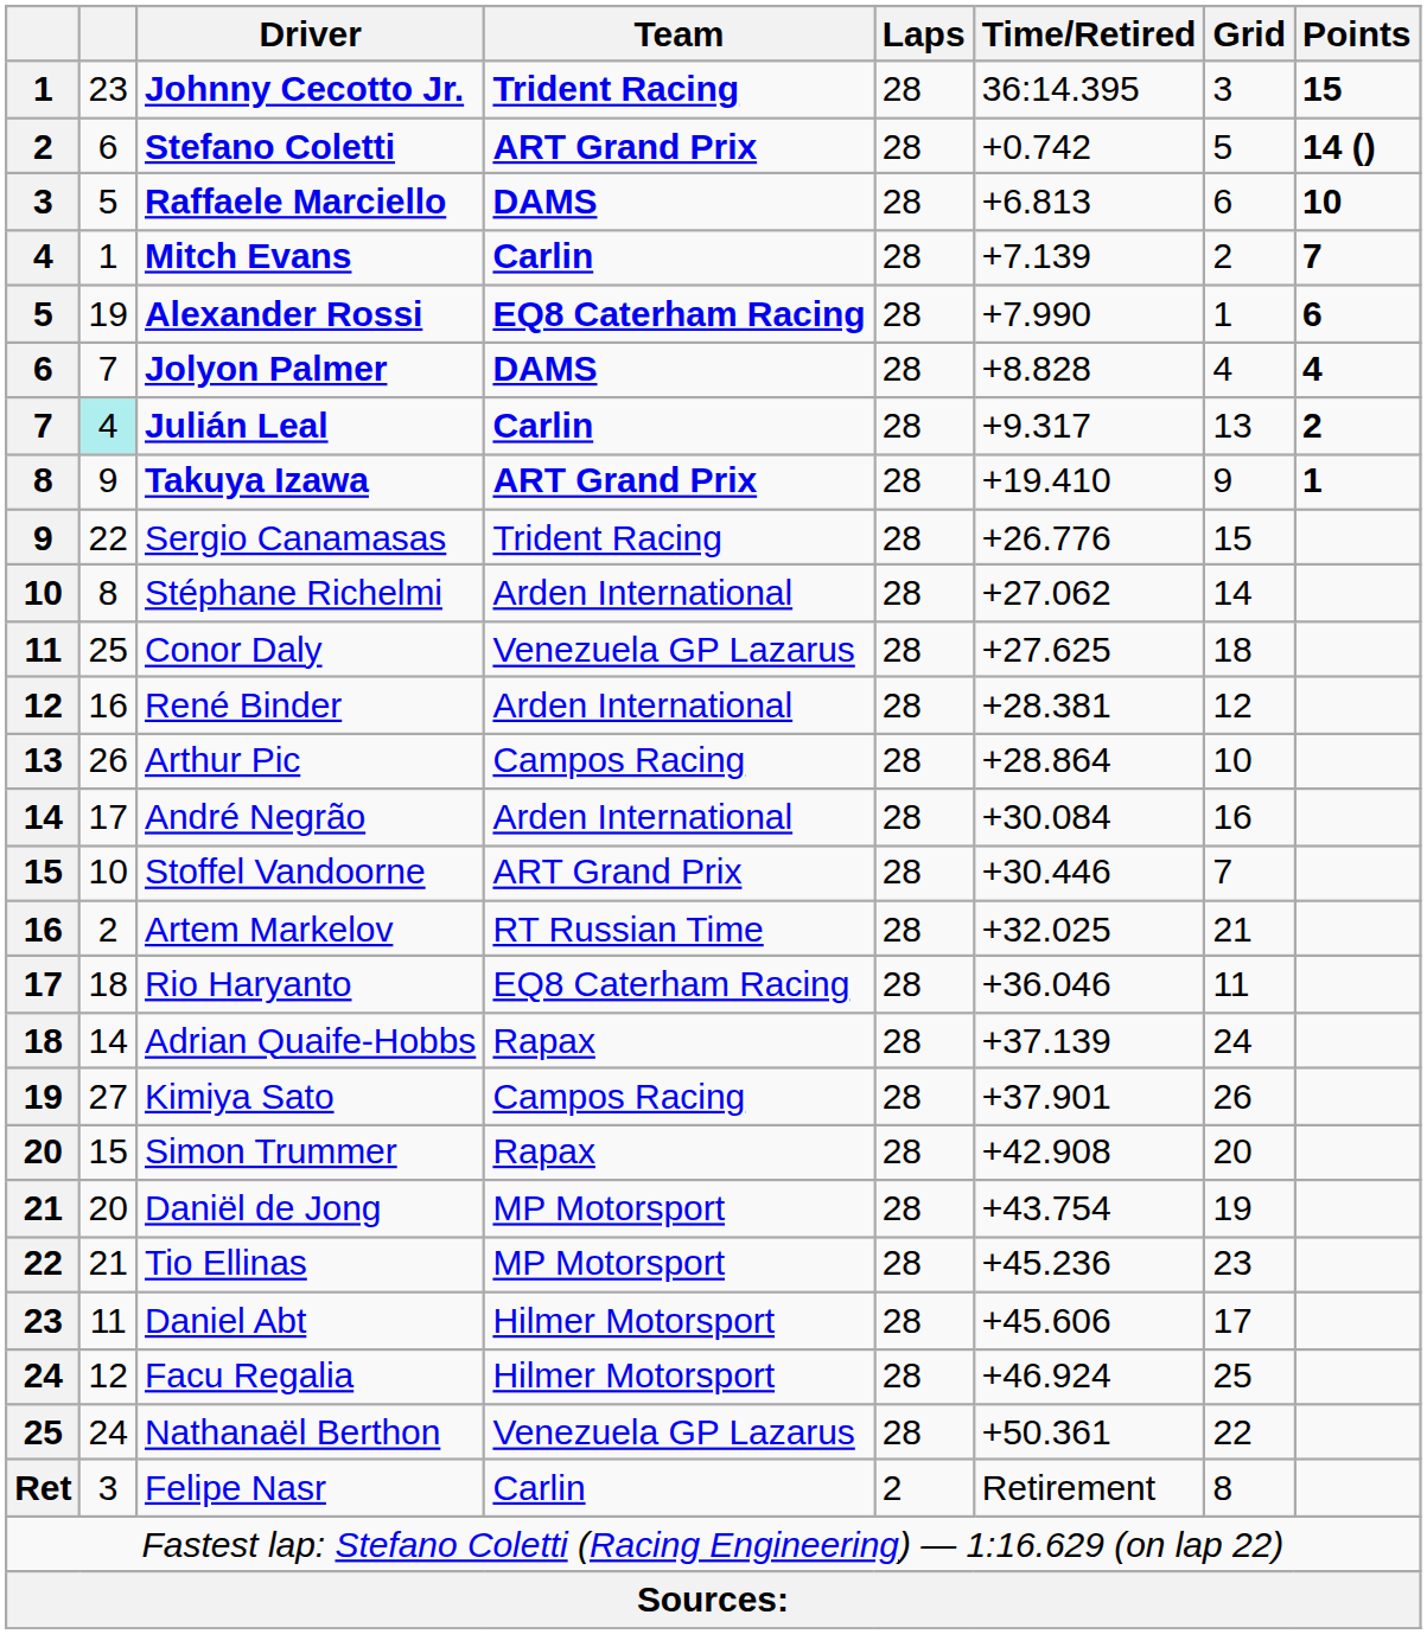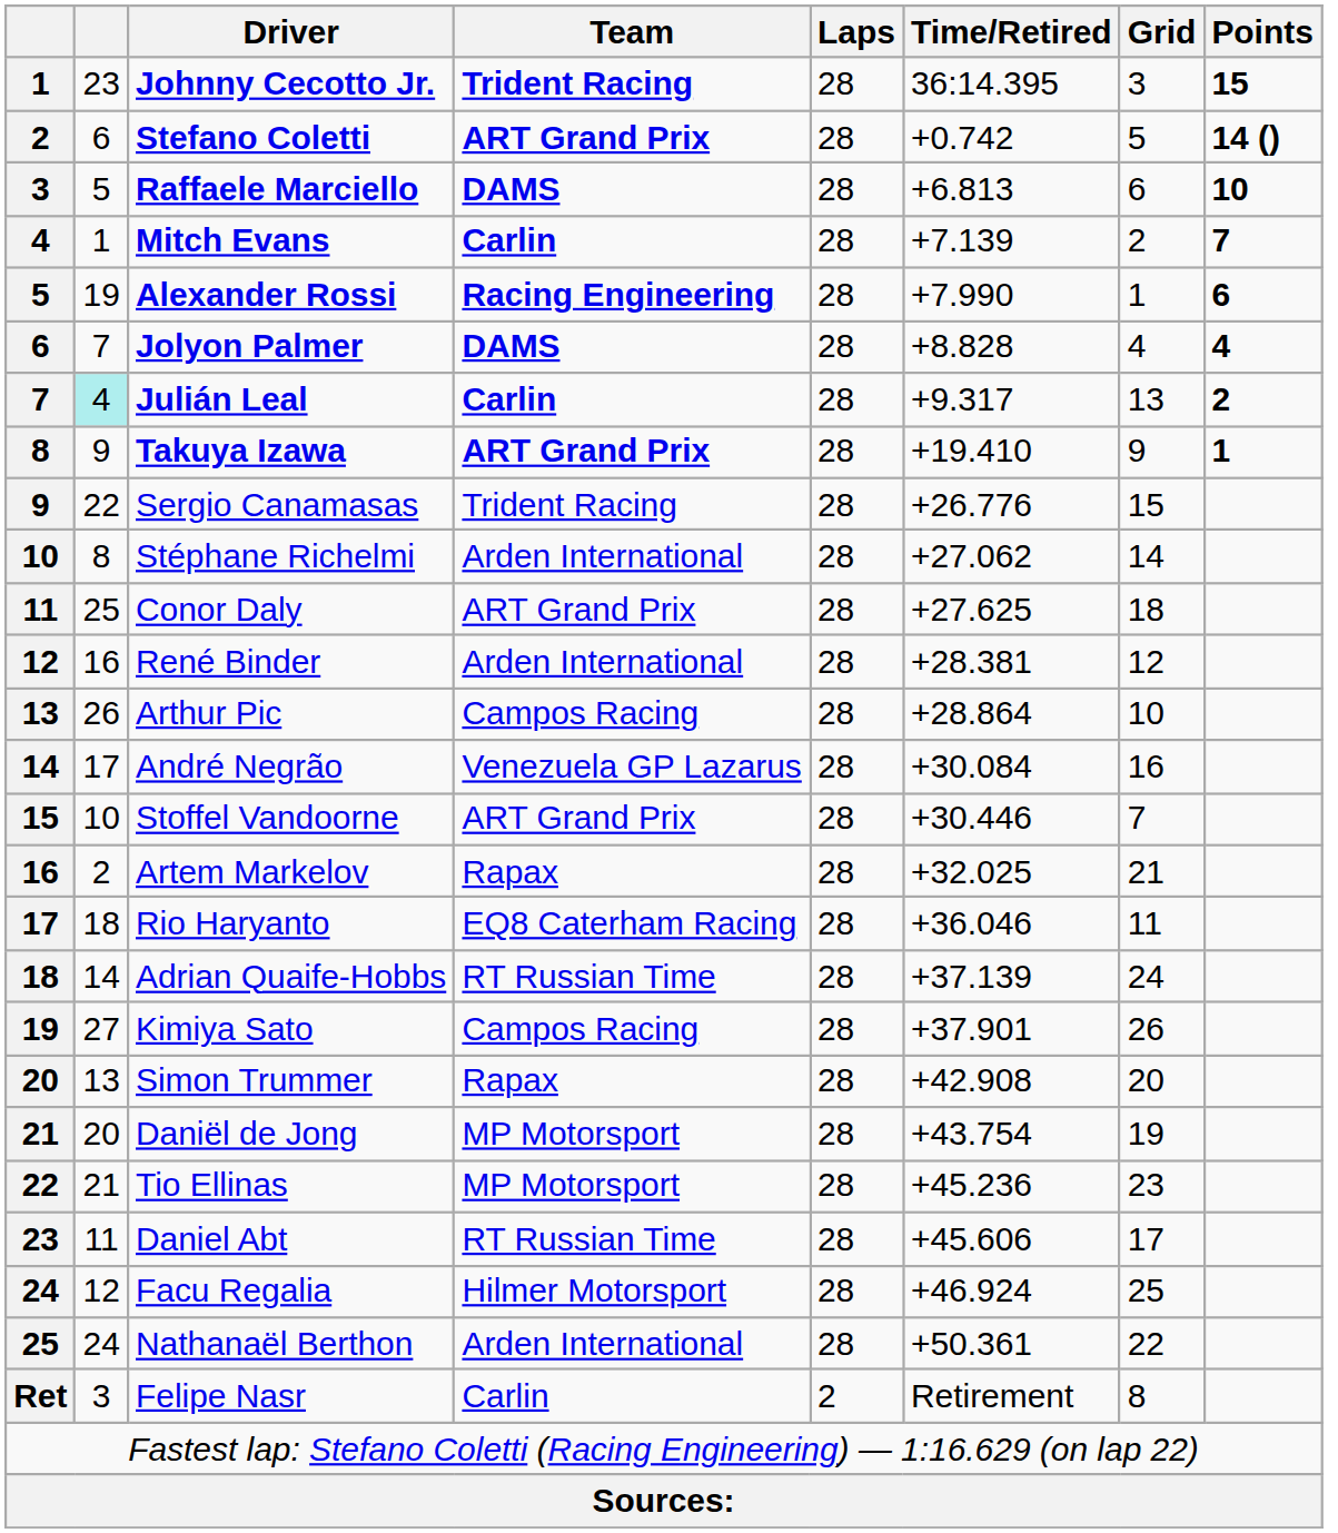 <table class="wikitable" style="font-size:85%">
 <tr>
 <th></th>
 <th></th>
 <th>Driver</th>
 <th>Team</th>
 <th>Laps</th>
 <th>Time/Retired</th>
 <th>Grid</th>
 <th>Points</th>
 </tr>
 <tr>
 <th>1</th>
 <td align="center">23</td>
 <td> <strong><a href='#'>Johnny Cecotto Jr.</a></strong></td>
 <td><strong><a href='#'>Trident Racing</a></strong></td>
 <td>28</td>
 <td>36:14.395</td>
 <td>3</td>
 <td><strong>15</strong></td>
 </tr>
 <tr>
 <th>2</th>
 <td align="center">6</td>
 <td> <strong><a href='#'>Stefano Coletti</a></strong></td>
 <td><strong><a href='#'>ART Grand Prix</a></strong></td>
 <td>28</td>
 <td>+0.742</td>
 <td>5</td>
 <td><strong>14 ()</strong></td>
 </tr>
 <tr>
 <th>3</th>
 <td align="center">5</td>
 <td> <strong><a href='#'>Raffaele Marciello</a></strong></td>
 <td><strong><a href='#'>DAMS</a></strong></td>
 <td>28</td>
 <td>+6.813</td>
 <td>6</td>
 <td><strong>10</strong></td>
 </tr>
 <tr>
 <th>4</th>
 <td align="center">1</td>
 <td> <strong><a href='#'>Mitch Evans</a></strong></td>
 <td><strong><a href='#'>Carlin</a></strong></td>
 <td>28</td>
 <td>+7.139</td>
 <td>2</td>
 <td><strong>7</strong></td>
 </tr>
 <tr>
 <th>5</th>
 <td align="center">19</td>
 <td> <strong><a href='#'>Alexander Rossi</a></strong></td>
-<td><strong><a href='#'>EQ8 Caterham Racing</a></strong></td>
+<td><strong><a href='#'>Racing Engineering</a></strong></td>
 <td>28</td>
 <td>+7.990</td>
 <td>1</td>
 <td><strong>6</strong></td>
 </tr>
 <tr>
 <th>6</th>
 <td align="center">7</td>
 <td> <strong><a href='#'>Jolyon Palmer</a></strong></td>
 <td><strong><a href='#'>DAMS</a></strong></td>
 <td>28</td>
 <td>+8.828</td>
 <td>4</td>
 <td><strong>4</strong></td>
 </tr>
 <tr>
 <th>7</th>
 <td align="center" style="background: paleturquoise;">4</td>
 <td> <strong><a href='#'>Julián Leal</a></strong></td>
 <td><strong><a href='#'>Carlin</a></strong></td>
 <td>28</td>
 <td>+9.317</td>
 <td>13</td>
 <td><strong>2</strong></td>
 </tr>
 <tr>
 <th>8</th>
 <td align="center">9</td>
 <td> <strong><a href='#'>Takuya Izawa</a></strong></td>
 <td><strong><a href='#'>ART Grand Prix</a></strong></td>
 <td>28</td>
 <td>+19.410</td>
 <td>9</td>
 <td><strong>1</strong></td>
 </tr>
 <tr>
 <th>9</th>
 <td align="center">22</td>
 <td> <a href='#'>Sergio Canamasas</a></td>
 <td><a href='#'>Trident Racing</a></td>
 <td>28</td>
 <td>+26.776</td>
 <td>15</td>
 <td></td>
 </tr>
 <tr>
 <th>10</th>
 <td align="center">8</td>
 <td> <a href='#'>Stéphane Richelmi</a></td>
 <td><a href='#'>Arden International</a></td>
 <td>28</td>
 <td>+27.062</td>
 <td>14</td>
 <td></td>
 </tr>
 <tr>
 <th>11</th>
 <td align="center">25</td>
 <td> <a href='#'>Conor Daly</a></td>
-<td><a href='#'>Venezuela GP Lazarus</a></td>
+<td><a href='#'>ART Grand Prix</a></td>
 <td>28</td>
 <td>+27.625</td>
 <td>18</td>
 <td></td>
 </tr>
 <tr>
 <th>12</th>
 <td align="center">16</td>
 <td> <a href='#'>René Binder</a></td>
 <td><a href='#'>Arden International</a></td>
 <td>28</td>
 <td>+28.381</td>
 <td>12</td>
 <td></td>
 </tr>
 <tr>
 <th>13</th>
 <td align="center">26</td>
 <td> <a href='#'>Arthur Pic</a></td>
 <td><a href='#'>Campos Racing</a></td>
 <td>28</td>
 <td>+28.864</td>
 <td>10</td>
 <td></td>
 </tr>
 <tr>
 <th>14</th>
 <td align="center">17</td>
 <td> <a href='#'>André Negrão</a></td>
-<td><a href='#'>Arden International</a></td>
+<td><a href='#'>Venezuela GP Lazarus</a></td>
 <td>28</td>
 <td>+30.084</td>
 <td>16</td>
 <td></td>
 </tr>
 <tr>
 <th>15</th>
 <td align="center">10</td>
 <td> <a href='#'>Stoffel Vandoorne</a></td>
 <td><a href='#'>ART Grand Prix</a></td>
 <td>28</td>
 <td>+30.446</td>
 <td>7</td>
 <td></td>
 </tr>
 <tr>
 <th>16</th>
 <td align="center">2</td>
 <td> <a href='#'>Artem Markelov</a></td>
-<td><a href='#'>RT Russian Time</a></td>
+<td><a href='#'>Rapax</a></td>
 <td>28</td>
 <td>+32.025</td>
 <td>21</td>
 <td></td>
 </tr>
 <tr>
 <th>17</th>
 <td align="center">18</td>
 <td> <a href='#'>Rio Haryanto</a></td>
 <td><a href='#'>EQ8 Caterham Racing</a></td>
 <td>28</td>
 <td>+36.046</td>
 <td>11</td>
 <td></td>
 </tr>
 <tr>
 <th>18</th>
 <td align="center">14</td>
 <td> <a href='#'>Adrian Quaife-Hobbs</a></td>
-<td><a href='#'>Rapax</a></td>
+<td><a href='#'>RT Russian Time</a></td>
 <td>28</td>
 <td>+37.139</td>
 <td>24</td>
 <td></td>
 </tr>
 <tr>
 <th>19</th>
 <td align="center">27</td>
 <td> <a href='#'>Kimiya Sato</a></td>
 <td><a href='#'>Campos Racing</a></td>
 <td>28</td>
 <td>+37.901</td>
 <td>26</td>
 <td></td>
 </tr>
 <tr>
 <th>20</th>
-<td align="center">15</td>
+<td align="center">13</td>
 <td> <a href='#'>Simon Trummer</a></td>
 <td><a href='#'>Rapax</a></td>
 <td>28</td>
 <td>+42.908</td>
 <td>20</td>
 <td></td>
 </tr>
 <tr>
 <th>21</th>
 <td align="center">20</td>
 <td> <a href='#'>Daniël de Jong</a></td>
 <td><a href='#'>MP Motorsport</a></td>
 <td>28</td>
 <td>+43.754</td>
 <td>19</td>
 <td></td>
 </tr>
 <tr>
 <th>22</th>
 <td align="center">21</td>
 <td> <a href='#'>Tio Ellinas</a></td>
 <td><a href='#'>MP Motorsport</a></td>
 <td>28</td>
 <td>+45.236</td>
 <td>23</td>
 <td></td>
 </tr>
 <tr>
 <th>23</th>
 <td align="center">11</td>
 <td> <a href='#'>Daniel Abt</a></td>
-<td><a href='#'>Hilmer Motorsport</a></td>
+<td><a href='#'>RT Russian Time</a></td>
 <td>28</td>
 <td>+45.606</td>
 <td>17</td>
 <td></td>
 </tr>
 <tr>
 <th>24</th>
 <td align="center">12</td>
 <td> <a href='#'>Facu Regalia</a></td>
 <td><a href='#'>Hilmer Motorsport</a></td>
 <td>28</td>
 <td>+46.924</td>
 <td>25</td>
 <td></td>
 </tr>
 <tr>
 <th>25</th>
 <td align="center">24</td>
 <td> <a href='#'>Nathanaël Berthon</a></td>
-<td><a href='#'>Venezuela GP Lazarus</a></td>
+<td><a href='#'>Arden International</a></td>
 <td>28</td>
 <td>+50.361</td>
 <td>22</td>
 <td></td>
 </tr>
 <tr>
 <th>Ret</th>
 <td align="center">3</td>
 <td> <a href='#'>Felipe Nasr</a></td>
 <td><a href='#'>Carlin</a></td>
 <td>2</td>
 <td>Retirement</td>
 <td>8</td>
 <td></td>
 </tr>
 <tr>
 <td colspan="8" align="center"><em>Fastest lap: <a href='#'>Stefano Coletti</a> (<a href='#'>Racing Engineering</a>) — 1:16.629 (on lap 22)</em></td>
 </tr>
 <tr>
 <th colspan="8">Sources:</th>
 </tr>
 <tr>
 </tr>
 </table>
